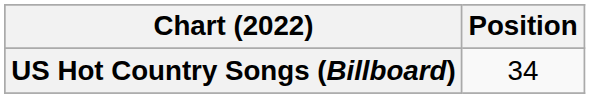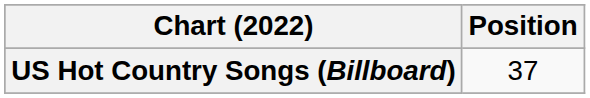 <table class="wikitable sortable plainrowheaders" style="text-align:center">
 <tr>
 <th scope="col">Chart (2022)</th>
 <th scope="col">Position</th>
 </tr>
 <tr>
 <th scope="row">US Hot Country Songs (<em>Billboard</em>)</th>
-<td>34</td>
+<td>37</td>
 </tr>
 </table>
